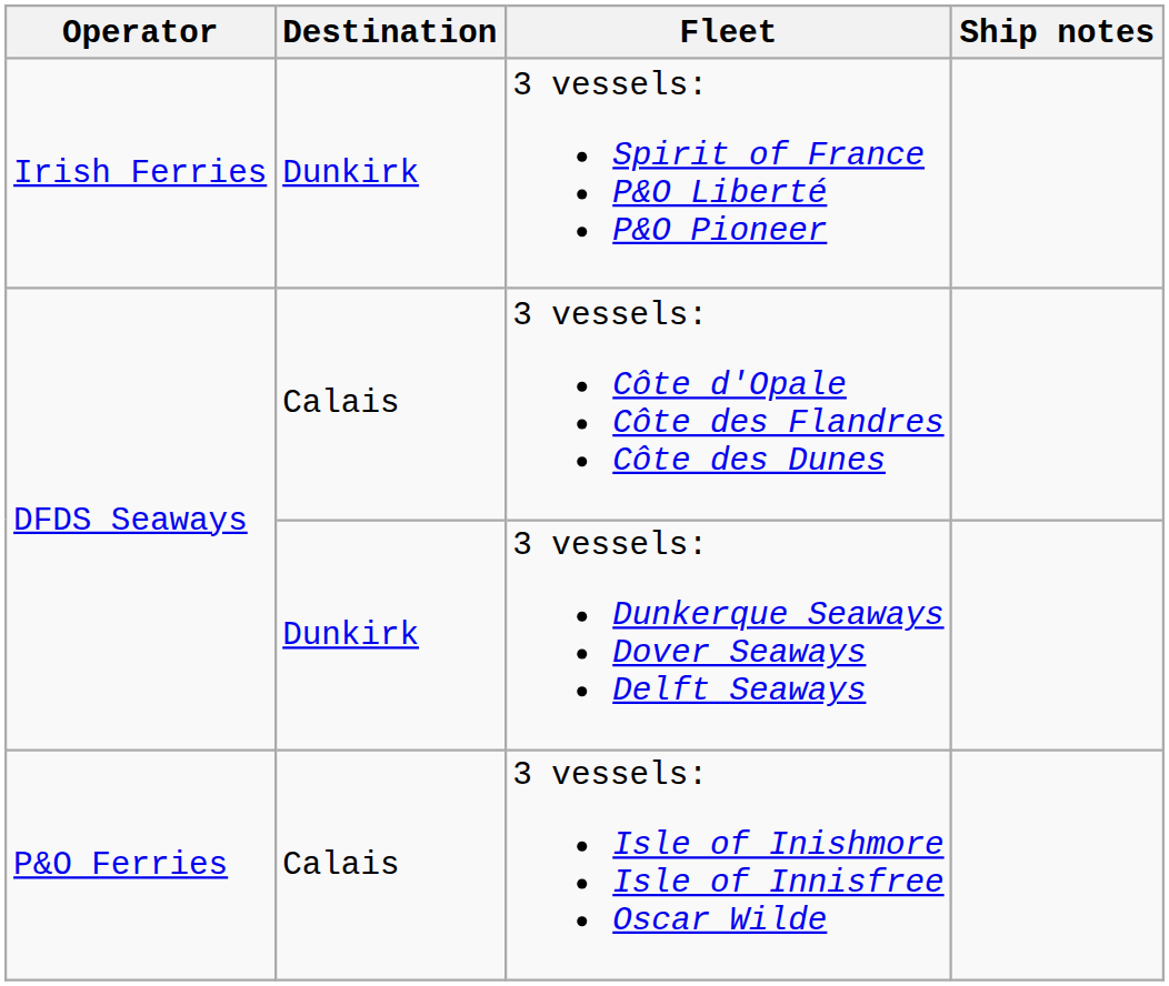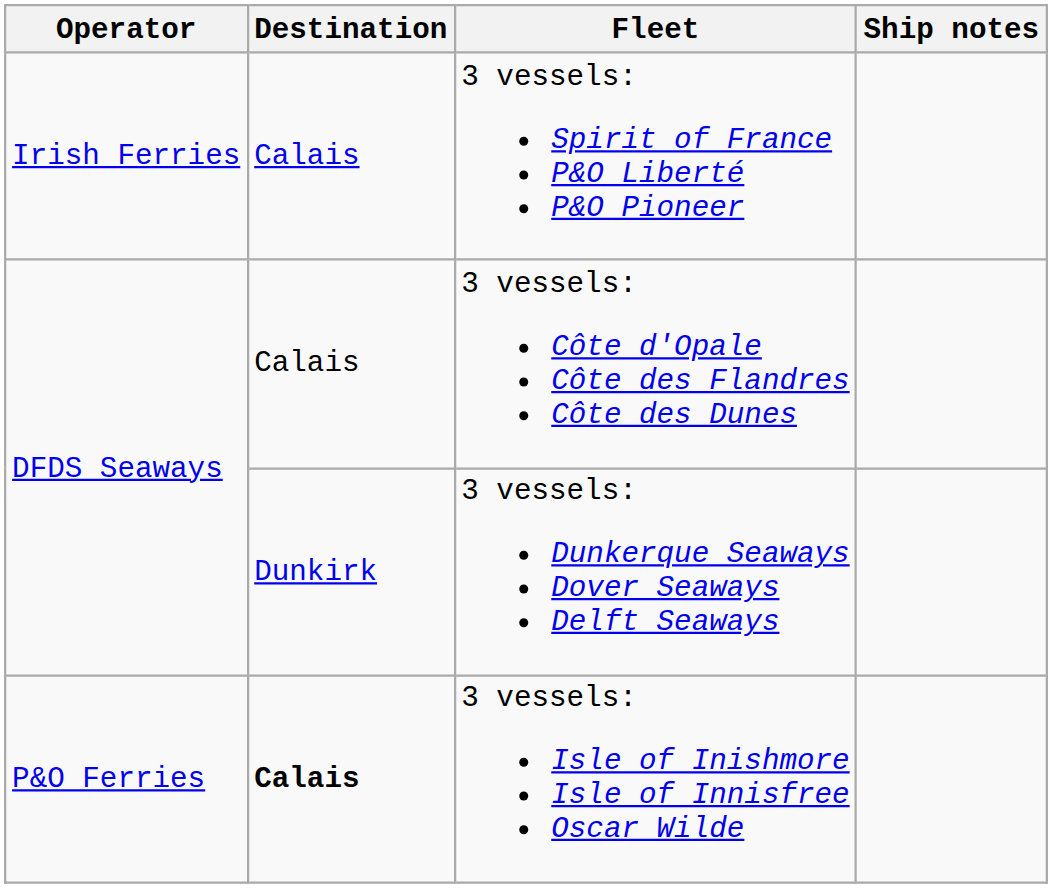 <table class="wikitable sortable">
 <tr>
 <th>Operator</th>
 <th>Destination</th>
 <th>Fleet</th>
 <th>Ship notes</th>
 </tr>
 <tr>
 <td><a href='#'>Irish Ferries</a></td>
-<td><a href='#'>Dunkirk</a></td>
+<td><a href='#'>Calais</a></td>
 <td>3 vessels:<br><ul><li><em><a href='#'>Spirit of France</a></em></li><li><em><a href='#'>P&O Liberté</a></em></li><li><em><a href='#'>P&O Pioneer</a></em></li></ul></td>
 </tr>
 <tr>
 <td rowspan="2"><a href='#'>DFDS Seaways</a></td>
 <td>Calais</td>
 <td>3 vessels:<br><ul><li><em><a href='#'>Côte d'Opale</a></em></li><li><em><a href='#'>Côte des Flandres</a></em></li><li><em><a href='#'>Côte des Dunes</a></em></li></ul></td>
 <td></td>
 </tr>
 <tr>
 <td><a href='#'>Dunkirk</a></td>
 <td>3 vessels:<br><ul><li><em><a href='#'>Dunkerque Seaways</a></em></li><li><em><a href='#'>Dover Seaways</a></em></li><li><em><a href='#'>Delft Seaways</a></em></li></ul></td>
 <td></td>
 </tr>
 <tr>
 <td><a href='#'>P&O Ferries</a></td>
-<td>Calais</td>
+<td><strong>Calais</strong></td>
 <td>3 vessels:<br><ul><li><em><a href='#'>Isle of Inishmore</a></em></li><li><em><a href='#'>Isle of Innisfree</a></em></li><li><em><a href='#'>Oscar Wilde</a></em></li></ul></td>
 <td></td>
 </tr>
 </table>
